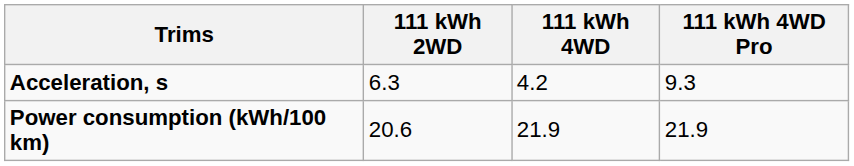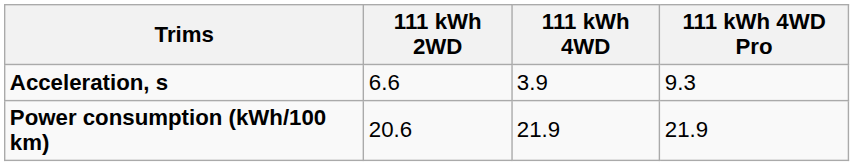 <table class="wikitable">
 <tr>
 <th>Trims</th>
 <th>111 kWh 2WD</th>
 <th>111 kWh 4WD</th>
 <th>111 kWh 4WD Pro</th>
 </tr>
 <tr>
 <td><strong>Acceleration, s</strong></td>
-<td>6.3</td>
-<td>4.2</td>
+<td>6.6</td>
+<td>3.9</td>
 <td>9.3</td>
 </tr>
 <tr>
 <td><strong>Power consumption (kWh/100 km)</strong></td>
 <td>20.6</td>
 <td>21.9</td>
 <td>21.9</td>
 </tr>
 </table>
